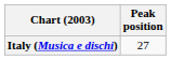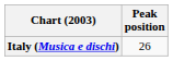 <table class="wikitable plainrowheaders" style="text-align:center">
 <tr>
 <th scope="col">Chart (2003)</th>
 <th scope="col">Peak<br>position</th>
 </tr>
 <tr>
 <th scope="row">Italy (<em><a href='#'>Musica e dischi</a></em>)</th>
-<td style="text-align:center">27</td>
+<td style="text-align:center">26</td>
 </tr>
 </table>
